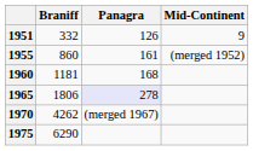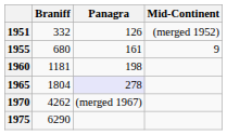 <table class="wikitable">
 <tr>
 <th></th>
 <th>Braniff</th>
 <th>Panagra</th>
 <th>Mid-Continent</th>
 </tr>
 <tr align="right">
 <th scope="row">1951</th>
 <td>332</td>
 <td>126</td>
-<td>9</td>
+<td>(merged 1952)</td>
 </tr>
 <tr align="right">
 <th scope="row">1955</th>
-<td>860</td>
+<td>680</td>
 <td>161</td>
-<td>(merged 1952)</td>
+<td>9</td>
 </tr>
 <tr align="right">
 <th scope="row">1960</th>
 <td>1181</td>
-<td>168</td>
+<td>198</td>
 <td></td>
 </tr>
 <tr align="right">
 <th scope="row">1965</th>
-<td>1806</td>
+<td>1804</td>
 <td style="background: lavender;">278</td>
 </tr>
 <tr align="right">
 <th scope="row">1970</th>
 <td>4262</td>
 <td>(merged 1967)</td>
 <td></td>
 </tr>
 <tr align="right">
 <th scope="row">1975</th>
 <td>6290</td>
 <td></td>
 </tr>
 </table>
